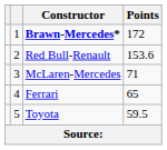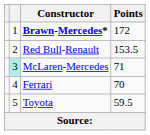 <table class="wikitable" style="font-size: 85%;">
 <tr>
 <th></th>
 <th></th>
 <th>Constructor</th>
 <th>Points</th>
 </tr>
 <tr>
 <td></td>
 <td align="center">1</td>
 <td> <strong><a href='#'>Brawn</a>-<a href='#'>Mercedes</a>*</strong></td>
 <td>172</td>
 </tr>
 <tr>
 <td></td>
 <td align="center">2</td>
 <td> <a href='#'>Red Bull</a>-<a href='#'>Renault</a></td>
-<td>153.6</td>
+<td>153.5</td>
 </tr>
 <tr>
 <td></td>
-<td align="center">3</td>
+<td align="center" style="background: paleturquoise;">3</td>
 <td> <a href='#'>McLaren</a>-<a href='#'>Mercedes</a></td>
 <td>71</td>
 </tr>
 <tr>
 <td></td>
 <td align="center">4</td>
 <td> <a href='#'>Ferrari</a></td>
-<td>65</td>
+<td>70</td>
 </tr>
 <tr>
 <td></td>
 <td align="center">5</td>
 <td> <a href='#'>Toyota</a></td>
 <td>59.5</td>
 </tr>
 <tr>
 <th colspan=4>Source: </th>
 </tr>
 </table>
